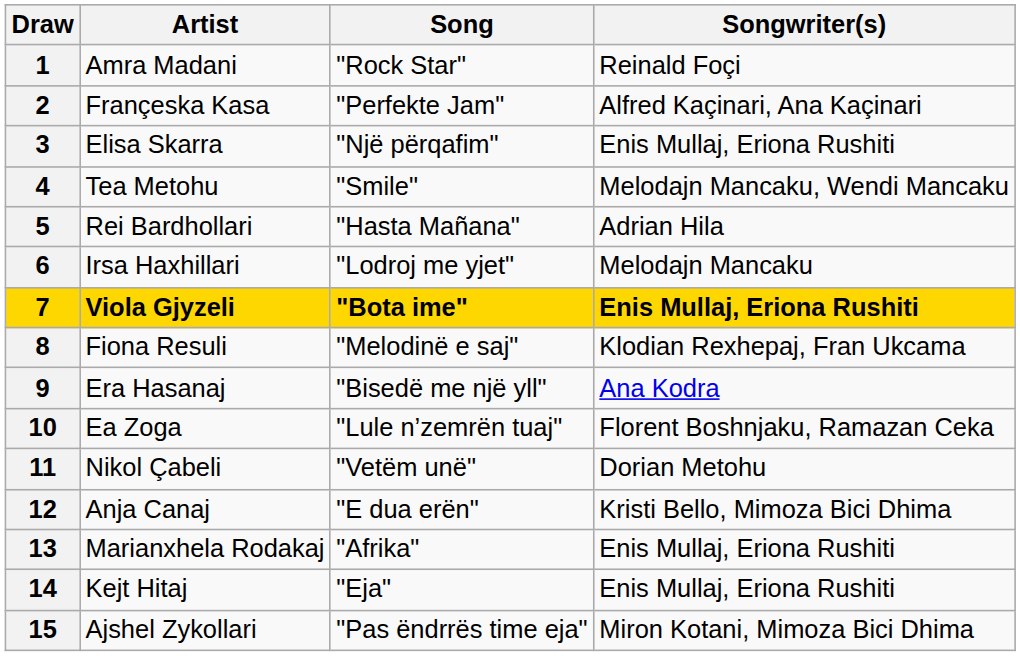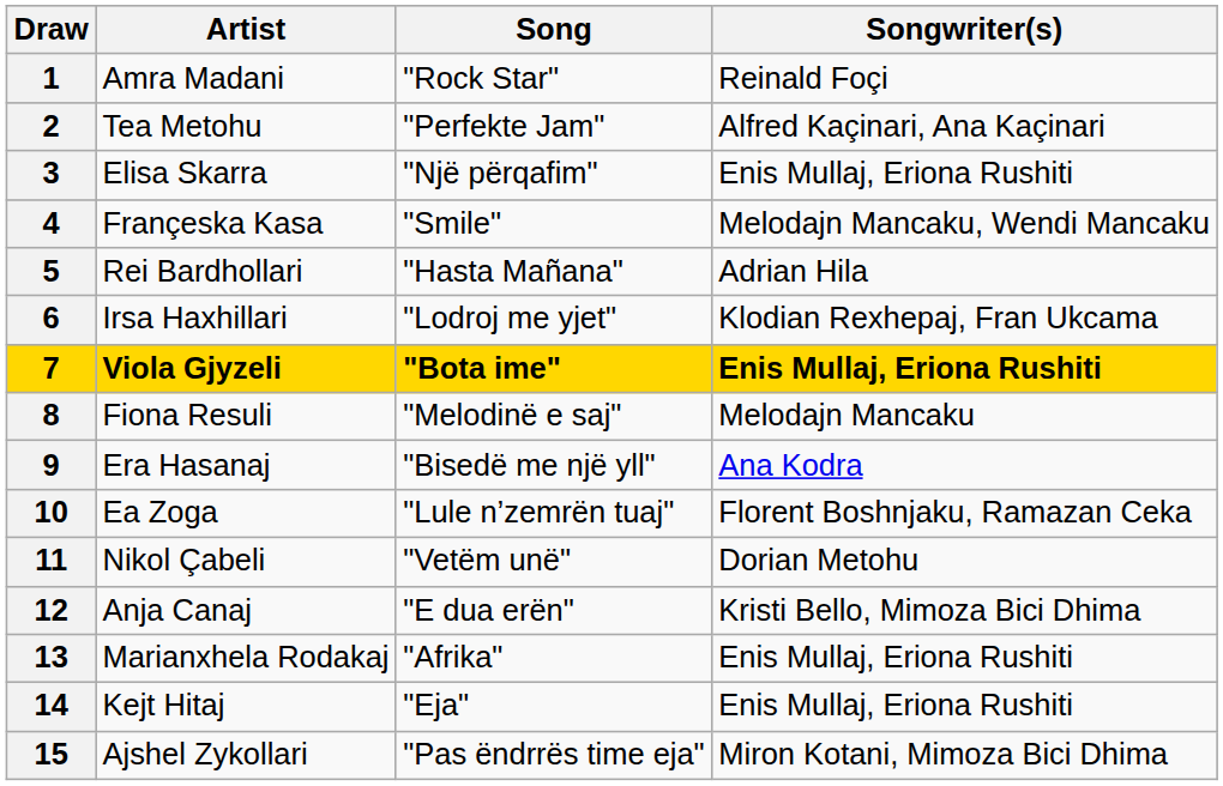 <table class="sortable wikitable plainrowheaders" style="margin: 1em auto 1em auto;">
 <tr>
 <th scope="col">Draw</th>
 <th scope="col">Artist</th>
 <th scope="col">Song</th>
 <th>Songwriter(s)</th>
 </tr>
 <tr>
 <th scope="row" style="text-align:center;">1</th>
 <td>Amra Madani</td>
 <td>"Rock Star"</td>
 <td>Reinald Foçi</td>
 </tr>
 <tr>
 <th scope="row" style="text-align:center;">2</th>
-<td>Françeska Kasa</td>
+<td>Tea Metohu</td>
 <td>"Perfekte Jam"</td>
 <td>Alfred Kaçinari, Ana Kaçinari</td>
 </tr>
 <tr>
 <th scope="row" style="text-align:center;">3</th>
 <td>Elisa Skarra</td>
 <td>"Një përqafim"</td>
 <td>Enis Mullaj, Eriona Rushiti</td>
 </tr>
 <tr>
 <th scope="row" style="text-align:center;">4</th>
-<td>Tea Metohu</td>
+<td>Françeska Kasa</td>
 <td>"Smile"</td>
 <td>Melodajn Mancaku, Wendi Mancaku</td>
 </tr>
 <tr>
 <th scope="row" style="text-align:center;">5</th>
 <td>Rei Bardhollari</td>
 <td>"Hasta Mañana"</td>
 <td>Adrian Hila</td>
 </tr>
 <tr>
 <th scope="row" style="text-align:center;">6</th>
 <td>Irsa Haxhillari</td>
 <td>"Lodroj me yjet"</td>
-<td>Melodajn Mancaku</td>
+<td>Klodian Rexhepaj, Fran Ukcama</td>
 </tr>
 <tr style="font-weight:bold; background:gold;">
 <th scope="row" style="text-align:center; font-weight:bold; background:gold;">7</th>
 <td>Viola Gjyzeli</td>
 <td>"Bota ime"</td>
 <td>Enis Mullaj, Eriona Rushiti</td>
 </tr>
 <tr>
 <th scope="row" style="text-align:center;">8</th>
 <td>Fiona Resuli</td>
 <td>"Melodinë e saj"</td>
-<td>Klodian Rexhepaj, Fran Ukcama</td>
+<td>Melodajn Mancaku</td>
 </tr>
 <tr>
 <th scope="row" style="text-align:center;">9</th>
 <td>Era Hasanaj</td>
 <td>"Bisedë me një yll"</td>
 <td><a href='#'>Ana Kodra</a></td>
 </tr>
 <tr>
 <th scope="row" style="text-align:center;">10</th>
 <td>Ea Zoga</td>
 <td>"Lule n’zemrën tuaj"</td>
 <td>Florent Boshnjaku, Ramazan Ceka</td>
 </tr>
 <tr>
 <th scope="row" style="text-align:center;">11</th>
 <td>Nikol Çabeli</td>
 <td>"Vetëm unë"</td>
 <td>Dorian Metohu</td>
 </tr>
 <tr>
 <th scope="row" style="text-align:center;">12</th>
 <td>Anja Canaj</td>
 <td>"E dua erën"</td>
 <td>Kristi Bello, Mimoza Bici Dhima</td>
 </tr>
 <tr>
 <th scope="row" style="text-align:center;">13</th>
 <td>Marianxhela Rodakaj</td>
 <td>"Afrika"</td>
 <td>Enis Mullaj, Eriona Rushiti</td>
 </tr>
 <tr>
 <th scope="row" style="text-align:center;">14</th>
 <td>Kejt Hitaj</td>
 <td>"Eja"</td>
 <td>Enis Mullaj, Eriona Rushiti</td>
 </tr>
 <tr>
 <th scope="row" style="text-align:center;">15</th>
 <td>Ajshel Zykollari</td>
 <td>"Pas ëndrrës time eja"</td>
 <td>Miron Kotani, Mimoza Bici Dhima</td>
 </tr>
 </table>
